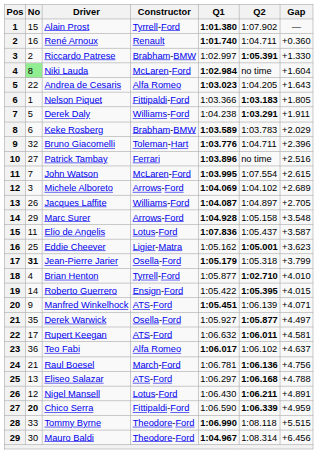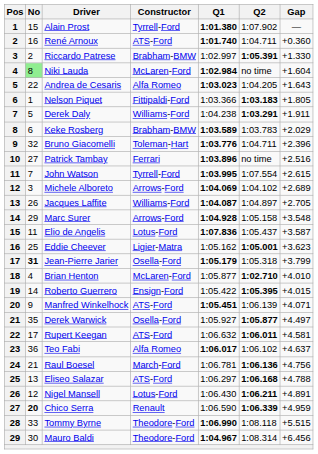 <table class="wikitable sortable" style="font-size: 95%;">
 <tr>
 <th>Pos</th>
 <th>No</th>
 <th>Driver</th>
 <th>Constructor</th>
 <th>Q1</th>
 <th>Q2</th>
 <th>Gap</th>
 </tr>
 <tr>
 <th>1</th>
 <td>15</td>
 <td> <a href='#'>Alain Prost</a></td>
 <td><a href='#'>Tyrrell</a>-<a href='#'>Ford</a></td>
 <td><strong>1:01.380</strong></td>
 <td>1:07.902</td>
 <td align="center">—</td>
 </tr>
 <tr>
 <th>2</th>
 <td>16</td>
 <td> <a href='#'>René Arnoux</a></td>
-<td><a href='#'>Renault</a></td>
+<td><a href='#'>ATS</a>-<a href='#'>Ford</a></td>
 <td><strong>1:01.740</strong></td>
 <td>1:04.711</td>
 <td>+0.360</td>
 </tr>
 <tr>
 <th>3</th>
 <td>2</td>
 <td> <a href='#'>Riccardo Patrese</a></td>
 <td><a href='#'>Brabham</a>-<a href='#'>BMW</a></td>
 <td>1:02.997</td>
 <td><strong>1:05.391</strong></td>
 <td>+1.330</td>
 </tr>
 <tr>
 <th>4</th>
 <td style="background: lightgreen;">8</td>
 <td> <a href='#'>Niki Lauda</a></td>
 <td><a href='#'>McLaren</a>-<a href='#'>Ford</a></td>
 <td><strong>1:02.984</strong></td>
 <td>no time</td>
 <td>+1.604</td>
 </tr>
 <tr>
 <th>5</th>
 <td>22</td>
 <td> <a href='#'>Andrea de Cesaris</a></td>
 <td><a href='#'>Alfa Romeo</a></td>
 <td><strong>1:03.023</strong></td>
 <td>1:04.205</td>
 <td>+1.643</td>
 </tr>
 <tr>
 <th>6</th>
 <td>1</td>
 <td> <a href='#'>Nelson Piquet</a></td>
 <td><a href='#'>Fittipaldi</a>-<a href='#'>Ford</a></td>
 <td>1:03.366</td>
 <td><strong>1:03.183</strong></td>
 <td>+1.805</td>
 </tr>
 <tr>
 <th>7</th>
 <td>5</td>
 <td> <a href='#'>Derek Daly</a></td>
 <td><a href='#'>Williams</a>-<a href='#'>Ford</a></td>
 <td>1:04.238</td>
 <td><strong>1:03.291</strong></td>
 <td>+1.911</td>
 </tr>
 <tr>
 <th>8</th>
 <td>6</td>
 <td> <a href='#'>Keke Rosberg</a></td>
 <td><a href='#'>Brabham</a>-<a href='#'>BMW</a></td>
 <td><strong>1:03.589</strong></td>
 <td>1:03.783</td>
 <td>+2.029</td>
 </tr>
 <tr>
 <th>9</th>
 <td>32</td>
 <td> <a href='#'>Bruno Giacomelli</a></td>
 <td><a href='#'>Toleman</a>-<a href='#'>Hart</a></td>
 <td><strong>1:03.776</strong></td>
 <td>1:04.711</td>
 <td>+2.396</td>
 </tr>
 <tr>
 <th>10</th>
 <td>27</td>
 <td> <a href='#'>Patrick Tambay</a></td>
 <td><a href='#'>Ferrari</a></td>
 <td><strong>1:03.896</strong></td>
 <td>no time</td>
 <td>+2.516</td>
 </tr>
 <tr>
 <th>11</th>
 <td>7</td>
 <td> <a href='#'>John Watson</a></td>
-<td><a href='#'>McLaren</a>-<a href='#'>Ford</a></td>
+<td><a href='#'>Tyrrell</a>-<a href='#'>Ford</a></td>
 <td><strong>1:03.995</strong></td>
 <td>1:07.554</td>
 <td>+2.615</td>
 </tr>
 <tr>
 <th>12</th>
 <td>3</td>
 <td> <a href='#'>Michele Alboreto</a></td>
 <td><a href='#'>Arrows</a>-<a href='#'>Ford</a></td>
 <td><strong>1:04.069</strong></td>
 <td>1:04.102</td>
 <td>+2.689</td>
 </tr>
 <tr>
 <th>13</th>
 <td>26</td>
 <td> <a href='#'>Jacques Laffite</a></td>
 <td><a href='#'>Williams</a>-<a href='#'>Ford</a></td>
 <td><strong>1:04.087</strong></td>
 <td>1:04.897</td>
 <td>+2.705</td>
 </tr>
 <tr>
 <th>14</th>
 <td>29</td>
 <td> <a href='#'>Marc Surer</a></td>
 <td><a href='#'>Arrows</a>-<a href='#'>Ford</a></td>
 <td><strong>1:04.928</strong></td>
 <td>1:05.158</td>
 <td>+3.548</td>
 </tr>
 <tr>
 <th>15</th>
 <td>11</td>
 <td> <a href='#'>Elio de Angelis</a></td>
 <td><a href='#'>Lotus</a>-<a href='#'>Ford</a></td>
 <td><strong>1:07.836</strong></td>
 <td>1:05.437</td>
 <td>+3.587</td>
 </tr>
 <tr>
 <th>16</th>
 <td>25</td>
 <td> <a href='#'>Eddie Cheever</a></td>
 <td><a href='#'>Ligier</a>-<a href='#'>Matra</a></td>
 <td>1:05.162</td>
 <td><strong>1:05.001</strong></td>
 <td>+3.623</td>
 </tr>
 <tr>
 <th>17</th>
 <td><strong>31</strong></td>
 <td> <a href='#'>Jean-Pierre Jarier</a></td>
 <td><a href='#'>Osella</a>-<a href='#'>Ford</a></td>
 <td><strong>1:05.179</strong></td>
 <td>1:05.318</td>
 <td>+3.799</td>
 </tr>
 <tr>
 <th>18</th>
 <td>4</td>
 <td> <a href='#'>Brian Henton</a></td>
-<td><a href='#'>Tyrrell</a>-<a href='#'>Ford</a></td>
+<td><a href='#'>McLaren</a>-<a href='#'>Ford</a></td>
 <td>1:05.877</td>
 <td><strong>1:02.710</strong></td>
 <td>+4.010</td>
 </tr>
 <tr>
 <th>19</th>
 <td>14</td>
 <td> <a href='#'>Roberto Guerrero</a></td>
 <td><a href='#'>Ensign</a>-<a href='#'>Ford</a></td>
 <td>1:05.422</td>
 <td><strong>1:05.395</strong></td>
 <td>+4.015</td>
 </tr>
 <tr>
 <th>20</th>
 <td>9</td>
 <td> <a href='#'>Manfred Winkelhock</a></td>
 <td><a href='#'>ATS</a>-<a href='#'>Ford</a></td>
 <td><strong>1:05.451</strong></td>
 <td>1:06.139</td>
 <td>+4.071</td>
 </tr>
 <tr>
 <th>21</th>
 <td>35</td>
 <td> <a href='#'>Derek Warwick</a></td>
 <td><a href='#'>Osella</a>-<a href='#'>Ford</a></td>
 <td>1:05.927</td>
 <td><strong>1:05.877</strong></td>
 <td>+4.497</td>
 </tr>
 <tr>
 <th>22</th>
 <td>17</td>
 <td> <a href='#'>Rupert Keegan</a></td>
 <td><a href='#'>ATS</a>-<a href='#'>Ford</a></td>
 <td>1:06.632</td>
 <td><strong>1:06.011</strong></td>
 <td>+4.581</td>
 </tr>
 <tr>
 <th>23</th>
 <td>36</td>
 <td> <a href='#'>Teo Fabi</a></td>
 <td><a href='#'>Alfa Romeo</a></td>
 <td><strong>1:06.017</strong></td>
 <td>1:06.102</td>
 <td>+4.637</td>
 </tr>
 <tr>
 <th>24</th>
 <td>21</td>
 <td> <a href='#'>Raul Boesel</a></td>
 <td><a href='#'>March</a>-<a href='#'>Ford</a></td>
 <td>1:06.781</td>
 <td><strong>1:06.136</strong></td>
 <td>+4.756</td>
 </tr>
 <tr>
 <th>25</th>
 <td>13</td>
 <td> <a href='#'>Eliseo Salazar</a></td>
 <td><a href='#'>ATS</a>-<a href='#'>Ford</a></td>
 <td>1:06.297</td>
 <td><strong>1:06.168</strong></td>
 <td>+4.788</td>
 </tr>
 <tr>
 <th>26</th>
 <td>12</td>
 <td> <a href='#'>Nigel Mansell</a></td>
 <td><a href='#'>Lotus</a>-<a href='#'>Ford</a></td>
 <td>1:06.430</td>
 <td><strong>1:06.211</strong></td>
 <td>+4.891</td>
 </tr>
 <tr>
 <th>27</th>
 <td><strong>20</strong></td>
 <td> <a href='#'>Chico Serra</a></td>
-<td><a href='#'>Fittipaldi</a>-<a href='#'>Ford</a></td>
+<td><a href='#'>Renault</a></td>
 <td>1:06.590</td>
 <td><strong>1:06.339</strong></td>
 <td>+4.959</td>
 </tr>
 <tr>
 <th>28</th>
 <td>33</td>
 <td> <a href='#'>Tommy Byrne</a></td>
 <td><a href='#'>Theodore</a>-<a href='#'>Ford</a></td>
 <td><strong>1:06.990</strong></td>
 <td>1:08.118</td>
 <td>+5.515</td>
 </tr>
 <tr>
 <th>29</th>
 <td>30</td>
 <td> <a href='#'>Mauro Baldi</a></td>
 <td><a href='#'>Theodore</a>-<a href='#'>Ford</a></td>
 <td><strong>1:04.967</strong></td>
 <td>1:08.314</td>
 <td>+6.456</td>
 </tr>
 <tr>
 <th colspan="7"></th>
 </tr>
 </table>
